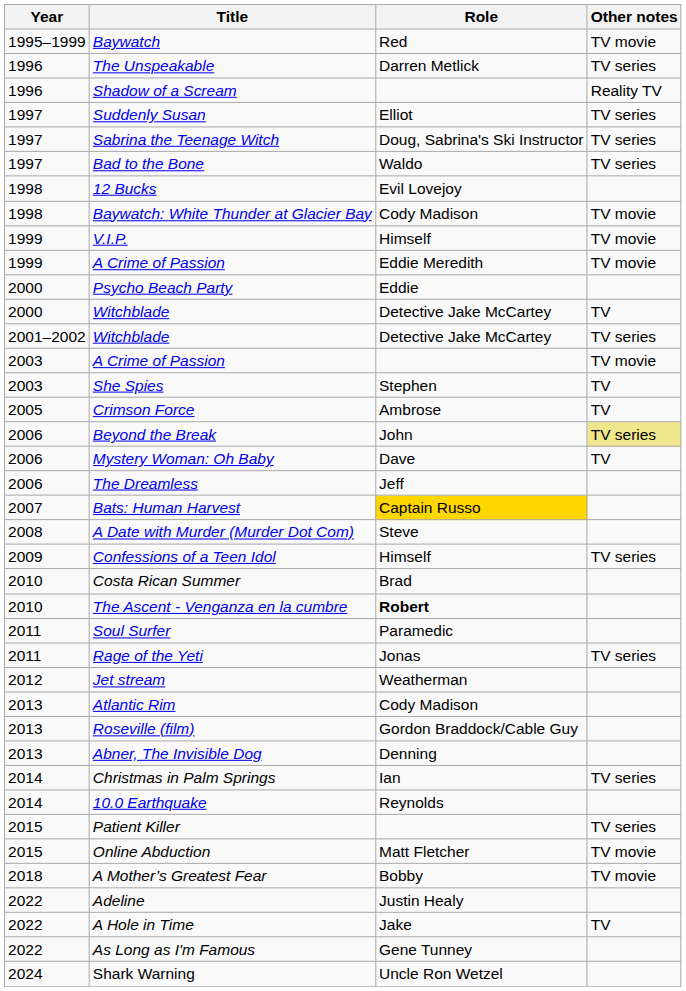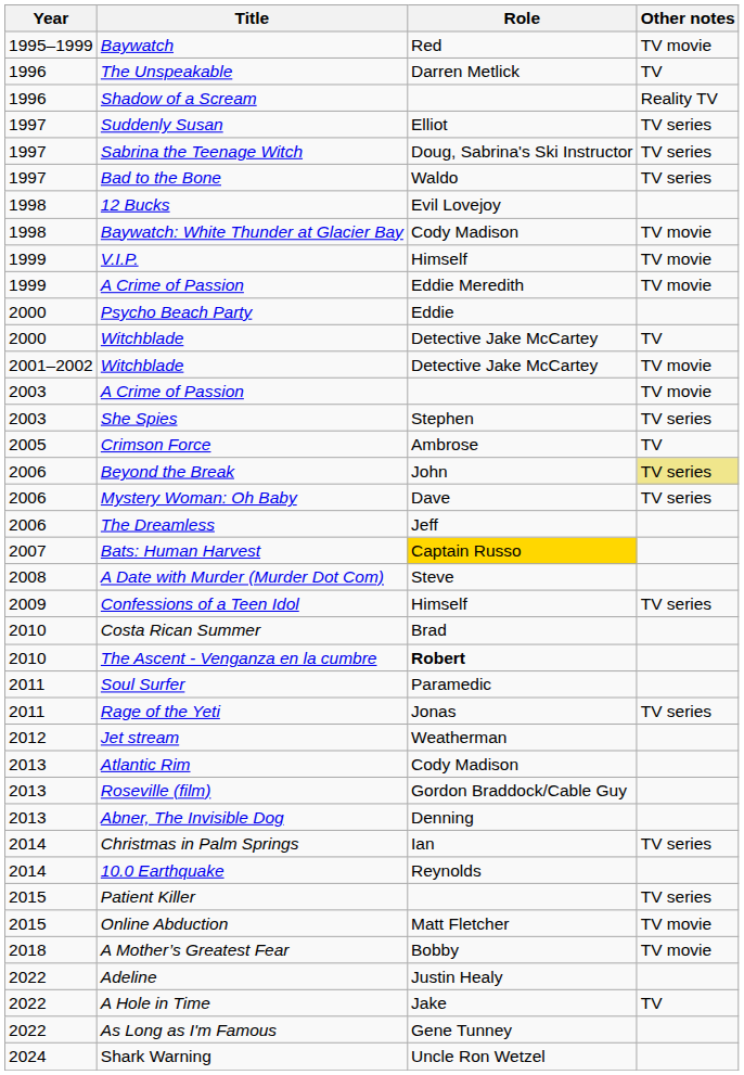 <table class="wikitable" style="font-size: 95%;">
 <tr>
 <th>Year</th>
 <th>Title</th>
 <th>Role</th>
 <th>Other notes</th>
 </tr>
 <tr>
 <td>1995–1999</td>
 <td><em><a href='#'>Baywatch</a></em></td>
 <td>Red</td>
 <td>TV movie</td>
 </tr>
 <tr>
 <td>1996</td>
 <td><em><a href='#'>The Unspeakable</a></em></td>
 <td>Darren Metlick</td>
-<td>TV series</td>
+<td>TV</td>
 </tr>
 <tr>
 <td>1996</td>
 <td><em><a href='#'>Shadow of a Scream</a></em></td>
 <td></td>
 <td>Reality TV</td>
 </tr>
 <tr>
 <td>1997</td>
 <td><em><a href='#'>Suddenly Susan</a></em></td>
 <td>Elliot</td>
 <td>TV series</td>
 </tr>
 <tr>
 <td>1997</td>
 <td><em><a href='#'>Sabrina the Teenage Witch</a></em></td>
 <td>Doug, Sabrina's Ski Instructor</td>
 <td>TV series</td>
 </tr>
 <tr>
 <td>1997</td>
 <td><em><a href='#'>Bad to the Bone</a></em></td>
 <td>Waldo</td>
 <td>TV series</td>
 </tr>
 <tr>
 <td>1998</td>
 <td><em><a href='#'>12 Bucks</a></em></td>
 <td>Evil Lovejoy</td>
 <td></td>
 </tr>
 <tr>
 <td>1998</td>
 <td><em><a href='#'>Baywatch: White Thunder at Glacier Bay</a></em></td>
 <td>Cody Madison</td>
 <td>TV movie</td>
 </tr>
 <tr>
 <td>1999</td>
 <td><em><a href='#'>V.I.P.</a></em></td>
 <td>Himself</td>
 <td>TV movie</td>
 </tr>
 <tr>
 <td>1999</td>
 <td><em><a href='#'>A Crime of Passion</a></em></td>
 <td>Eddie Meredith</td>
 <td>TV movie</td>
 </tr>
 <tr>
 <td>2000</td>
 <td><em><a href='#'>Psycho Beach Party</a></em></td>
 <td>Eddie</td>
 <td></td>
 </tr>
 <tr>
 <td>2000</td>
 <td><em><a href='#'>Witchblade</a></em></td>
 <td>Detective Jake McCartey</td>
 <td>TV</td>
 </tr>
 <tr>
 <td>2001–2002</td>
 <td><em><a href='#'>Witchblade</a></em></td>
 <td>Detective Jake McCartey</td>
-<td>TV series</td>
+<td>TV movie</td>
 </tr>
 <tr>
 <td>2003</td>
 <td><em><a href='#'>A Crime of Passion</a></em></td>
 <td></td>
 <td>TV movie</td>
 </tr>
 <tr>
 <td>2003</td>
 <td><em><a href='#'>She Spies</a></em></td>
 <td>Stephen</td>
-<td>TV</td>
+<td>TV series</td>
 </tr>
 <tr>
 <td>2005</td>
 <td><em><a href='#'>Crimson Force</a></em></td>
 <td>Ambrose</td>
 <td>TV</td>
 </tr>
 <tr>
 <td>2006</td>
 <td><em><a href='#'>Beyond the Break</a></em></td>
 <td>John</td>
 <td style="background: khaki;">TV series</td>
 </tr>
 <tr>
 <td>2006</td>
 <td><em><a href='#'>Mystery Woman: Oh Baby</a></em></td>
 <td>Dave</td>
-<td>TV</td>
+<td>TV series</td>
 </tr>
 <tr>
 <td>2006</td>
 <td><em><a href='#'>The Dreamless</a></em></td>
 <td>Jeff</td>
 <td></td>
 </tr>
 <tr>
 <td>2007</td>
 <td><em><a href='#'>Bats: Human Harvest</a></em></td>
 <td style="background: gold;">Captain Russo</td>
 <td></td>
 </tr>
 <tr>
 <td>2008</td>
 <td><em><a href='#'>A Date with Murder (Murder Dot Com)</a></em></td>
 <td>Steve</td>
 <td></td>
 </tr>
 <tr>
 <td>2009</td>
 <td><em><a href='#'>Confessions of a Teen Idol</a></em></td>
 <td>Himself</td>
 <td>TV series</td>
 </tr>
 <tr>
 <td>2010</td>
 <td><em>Costa Rican Summer</em></td>
 <td>Brad</td>
 <td></td>
 </tr>
 <tr>
 <td>2010</td>
 <td><em><a href='#'>The Ascent - Venganza en la cumbre</a></em></td>
 <td><strong>Robert</strong></td>
 <td></td>
 </tr>
 <tr>
 <td>2011</td>
 <td><em><a href='#'>Soul Surfer</a> </em></td>
 <td>Paramedic</td>
 <td></td>
 </tr>
 <tr>
 <td>2011</td>
 <td><em><a href='#'>Rage of the Yeti</a></em></td>
 <td>Jonas</td>
 <td>TV series</td>
 </tr>
 <tr>
 <td>2012</td>
 <td><em><a href='#'>Jet stream</a> </em></td>
 <td>Weatherman</td>
 <td></td>
 </tr>
 <tr>
 <td>2013</td>
 <td><em><a href='#'>Atlantic Rim</a> </em></td>
 <td>Cody Madison</td>
 <td></td>
 </tr>
 <tr>
 <td>2013</td>
 <td><em><a href='#'>Roseville (film)</a> </em></td>
 <td>Gordon Braddock/Cable Guy</td>
 <td></td>
 </tr>
 <tr>
 <td>2013</td>
 <td><em><a href='#'>Abner, The Invisible Dog</a> </em></td>
 <td>Denning</td>
 <td></td>
 </tr>
 <tr>
 <td>2014</td>
 <td><em>Christmas in Palm Springs</em></td>
 <td>Ian</td>
 <td>TV series</td>
 </tr>
 <tr>
 <td>2014</td>
 <td><em><a href='#'>10.0 Earthquake</a></em></td>
 <td>Reynolds</td>
 <td></td>
 </tr>
 <tr>
 <td>2015</td>
 <td><em>Patient Killer</em></td>
 <td></td>
 <td>TV series</td>
 </tr>
 <tr>
 <td>2015</td>
 <td><em>Online Abduction</em></td>
 <td>Matt Fletcher</td>
 <td>TV movie</td>
 </tr>
 <tr>
 <td>2018</td>
 <td><em>A Mother’s Greatest Fear</em></td>
 <td>Bobby</td>
 <td>TV movie</td>
 </tr>
 <tr>
 <td>2022</td>
 <td><em>Adeline</em></td>
 <td>Justin Healy</td>
 </tr>
 <tr>
 <td>2022</td>
 <td><em>A Hole in Time</em></td>
 <td>Jake</td>
 <td>TV</td>
 </tr>
 <tr>
 <td>2022</td>
 <td><em>As Long as I'm Famous</td>
 <td>Gene Tunney</td>
 <td></td>
 </tr>
 <tr>
 <td>2024</td>
 <td></em>Shark Warning<em></td>
 <td>Uncle Ron Wetzel</td>
 </tr>
 </table>
